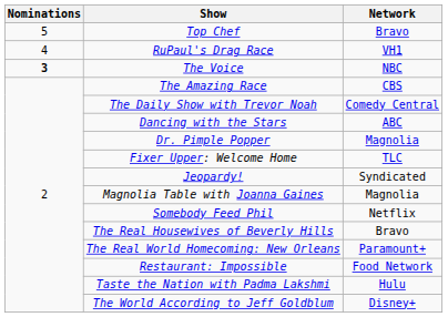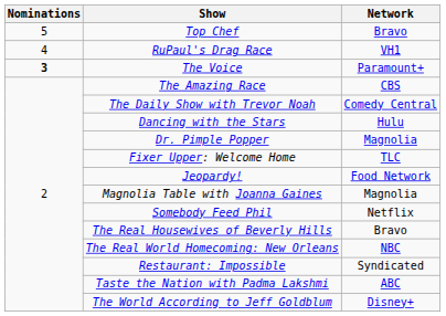 <table class="wikitable floatleft" style="text-align:center;" background: #f6e39c;>
 <tr>
 <th scope="col" style="width:55px;">Nominations</th>
 <th scope="col" style="text-align:center;">Show</th>
 <th scope="col" style="text-align:center;">Network</th>
 </tr>
 <tr>
 <td>5</td>
 <td><em><a href='#'>Top Chef</a></em></td>
 <td><a href='#'>Bravo</a></td>
 </tr>
 <tr>
 <td>4</td>
 <td><em><a href='#'>RuPaul's Drag Race</a></em></td>
 <td><a href='#'>VH1</a></td>
 </tr>
 <tr>
 <td><strong>3</strong></td>
 <td><em><a href='#'>The Voice</a></em></td>
-<td><a href='#'>NBC</a></td>
+<td><a href='#'>Paramount+</a></td>
 </tr>
 <tr>
 <td rowspan="14">2</td>
 <td><em><a href='#'>The Amazing Race</a></em></td>
 <td><a href='#'>CBS</a></td>
 </tr>
 <tr>
 <td><em><a href='#'>The Daily Show with Trevor Noah</a></em></td>
 <td><a href='#'>Comedy Central</a></td>
 </tr>
 <tr>
 <td><em><a href='#'>Dancing with the Stars</a></em></td>
-<td><a href='#'>ABC</a></td>
+<td><a href='#'>Hulu</a></td>
 </tr>
 <tr>
 <td><em><a href='#'>Dr. Pimple Popper</a></em></td>
 <td><a href='#'>Magnolia</a></td>
 </tr>
 <tr>
 <td><em><a href='#'>Fixer Upper</a>: Welcome Home</em></td>
 <td><a href='#'>TLC</a></td>
 </tr>
 <tr>
 <td><em><a href='#'>Jeopardy!</a></em></td>
-<td>Syndicated</td>
+<td><a href='#'>Food Network</a></td>
 </tr>
 <tr>
 <td><em>Magnolia Table with <a href='#'>Joanna Gaines</a></em></td>
 <td>Magnolia</td>
 </tr>
 <tr>
 <td><em><a href='#'>Somebody Feed Phil</a></em></td>
 <td>Netflix</td>
 </tr>
 <tr>
 <td><em><a href='#'>The Real Housewives of Beverly Hills</a></em></td>
 <td>Bravo</td>
 </tr>
 <tr>
 <td><em><a href='#'>The Real World Homecoming: New Orleans</a></em></td>
-<td><a href='#'>Paramount+</a></td>
+<td><a href='#'>NBC</a></td>
 </tr>
 <tr>
 <td><em><a href='#'>Restaurant: Impossible</a></em></td>
-<td><a href='#'>Food Network</a></td>
+<td>Syndicated</td>
 </tr>
 <tr>
 <td><em><a href='#'>Taste the Nation with Padma Lakshmi</a></em></td>
-<td><a href='#'>Hulu</a></td>
+<td><a href='#'>ABC</a></td>
 </tr>
 <tr>
 <td><em><a href='#'>The World According to Jeff Goldblum</a></em></td>
 <td><a href='#'>Disney+</a></td>
 </tr>
 </table>
